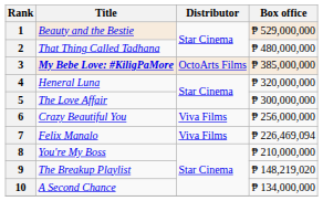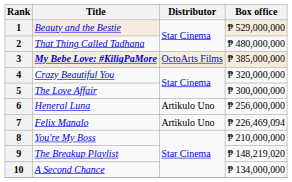 <table class="wikitable" style="margin:auto; margin:auto;">
 <tr>
 <th>Rank</th>
 <th>Title</th>
 <th>Distributor </th>
 <th>Box office</th>
 </tr>
 <tr>
 <th style="text-align:center;">1</th>
 <td style="background:#f7ebdd;"><em><a href='#'>Beauty and the Bestie</a></em></td>
 <td rowspan="2"><a href='#'>Star Cinema</a></td>
 <td style="background:#f7ebdd;">₱ 529,000,000  </td>
 </tr>
 <tr>
 <th style="text-align:center;">2</th>
 <td><em><a href='#'>That Thing Called Tadhana</a></em></td>
 <td>₱ 480,000,000  </td>
 </tr>
 <tr>
 <th style="text-align:center;">3</th>
 <td style="background:#f7ebdd;"><strong><em><a href='#'>My Bebe Love: #KiligPaMore</a></em></strong></td>
 <td style="background:#f7ebdd;"><a href='#'>OctoArts Films</a></td>
 <td style="background:#f7ebdd;">₱ 385,000,000  </td>
 </tr>
 <tr>
 <th style="text-align:center;">4</th>
-<td><em><a href='#'>Heneral Luna</a></em></td>
+<td><em><a href='#'>Crazy Beautiful You</a></em></td>
 <td rowspan="2"><a href='#'>Star Cinema</a></td>
 <td>₱ 320,000,000  </td>
 </tr>
 <tr>
 <th style="text-align:center;">5</th>
 <td><em><a href='#'>The Love Affair</a></em></td>
 <td>₱ 300,000,000  </td>
 </tr>
 <tr>
 <th style="text-align:center;">6</th>
-<td><em><a href='#'>Crazy Beautiful You</a></em></td>
-<td><a href='#'>Viva Films</a></td>
+<td><em><a href='#'>Heneral Luna</a></em></td>
+<td>Artikulo Uno</td>
 <td>₱ 256,000,000  </td>
 </tr>
 <tr>
 <th style="text-align:center;">7</th>
 <td><em><a href='#'>Felix Manalo</a></em></td>
-<td><a href='#'>Viva Films</a></td>
+<td>Artikulo Uno</td>
 <td>₱ 226,469,094 </td>
 </tr>
 <tr>
 <th style="text-align:center;">8</th>
 <td><em><a href='#'>You're My Boss</a></em></td>
 <td rowspan="3"><a href='#'>Star Cinema</a></td>
 <td>₱ 210,000,000  </td>
 </tr>
 <tr>
 <th style="text-align:center;">9</th>
 <td><em><a href='#'>The Breakup Playlist</a></em></td>
 <td>₱ 148,219,020 </td>
 </tr>
 <tr>
 <th style="text-align:center;">10</th>
 <td><em><a href='#'>A Second Chance</a></em></td>
 <td>₱ 134,000,000  </td>
 </tr>
 <tr>
 </tr>
 </table>
